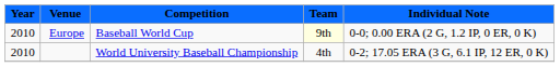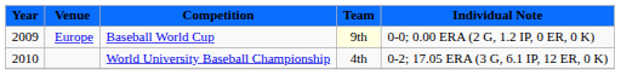 <table class="wikitable">
 <tr>
 <th style="background:#0A6EFF"><span>Year</span></th>
 <th style="background:#0A6EFF"><span>Venue</span></th>
 <th style="background:#0A6EFF"><span>Competition</span></th>
 <th style="background:#0A6EFF"><span> Team </span></th>
 <th style="background:#0A6EFF"><span>Individual Note</span></th>
 </tr>
 <tr>
-<td> 2010 </td>
+<td> 2009 </td>
 <td>  <a href='#'>Europe</a> </td>
 <td> <a href='#'>Baseball World Cup</a> </td>
 <td style="background: lightyellow; text-align:center"> 9th </td>
 <td> 0-0; 0.00 ERA (2 G, 1.2 IP, 0 ER, 0 K) </td>
 </tr>
 <tr>
 <td> 2010 </td>
 <td> </td>
 <td> <a href='#'>World University Baseball Championship</a> </td>
 <td style="text-align:center">4th</td>
 <td> 0-2; 17.05 ERA (3 G, 6.1 IP, 12 ER, 0 K) </td>
 </tr>
 <tr>
 </tr>
 </table>
